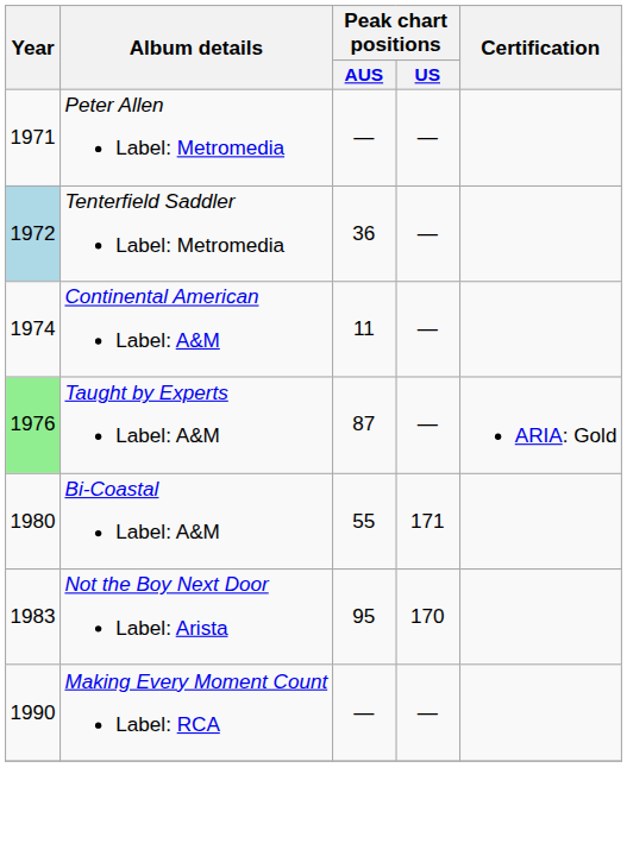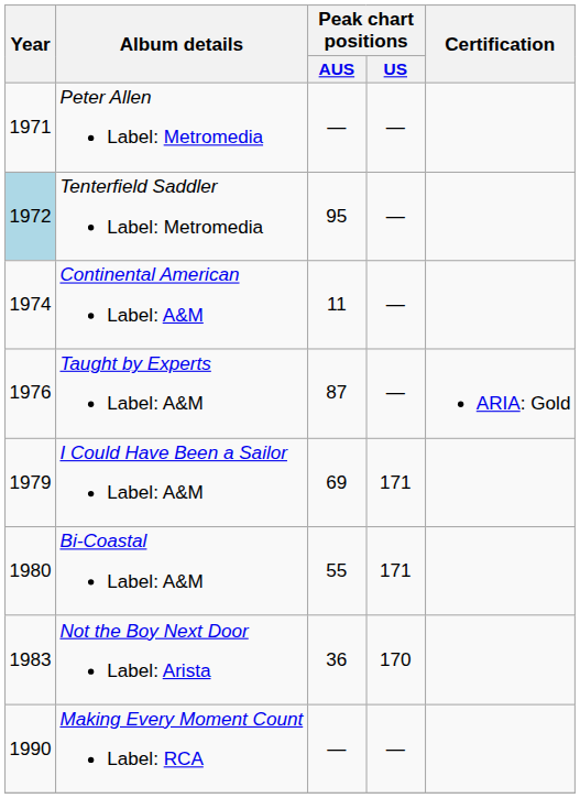 <table class="wikitable" style="text-align:center;">
 <tr>
 <th rowspan="2">Year</th>
 <th rowspan="2">Album details</th>
 <th colspan="2">Peak chart positions</th>
 <th rowspan="2">Certification</th>
 </tr>
 <tr>
 <th scope="col" style="width:3em;font-size:90%;"><a href='#'>AUS</a><br></th>
 <th scope="col" style="width:3em;font-size:90%;"><a href='#'>US</a><br></th>
 </tr>
 <tr>
 <td>1971</td>
 <td align="left"><em>Peter Allen</em><br><ul><li>Label: <a href='#'>Metromedia</a></li></ul></td>
 <td>—</td>
 <td>—</td>
 <td></td>
 </tr>
 <tr>
 <td style="background: lightblue;">1972</td>
 <td align="left"><em>Tenterfield Saddler</em><br><ul><li>Label: Metromedia</li></ul></td>
-<td>36</td>
+<td>95</td>
 <td>—</td>
 <td></td>
 </tr>
 <tr>
 <td>1974</td>
 <td align="left"><em><a href='#'>Continental American</a></em><br><ul><li>Label: <a href='#'>A&M</a></li></ul></td>
 <td>11</td>
 <td>—</td>
 <td></td>
 </tr>
 <tr>
-<td style="background: lightgreen;">1976</td>
+<td>1976</td>
 <td align="left"><em><a href='#'>Taught by Experts</a></em><br><ul><li>Label: A&M</li></ul></td>
 <td>87</td>
 <td>—</td>
 <td><br><ul><li><a href='#'>ARIA</a>: Gold</li></ul></td>
+</tr>
+<tr>
+<td>1979</td>
+<td align="left"><em><a href='#'>I Could Have Been a Sailor</a></em><br><ul><li>Label: A&M</li></ul></td>
+<td>69</td>
+<td>171</td>
+<td></td>
 </tr>
 <tr>
 <td>1980</td>
 <td align="left"><em><a href='#'>Bi-Coastal</a></em><br><ul><li>Label: A&M</li></ul></td>
 <td>55</td>
 <td>171</td>
 <td></td>
 </tr>
 <tr>
 <td>1983</td>
 <td align="left"><em><a href='#'>Not the Boy Next Door</a></em><br><ul><li>Label: <a href='#'>Arista</a></li></ul></td>
-<td>95</td>
+<td>36</td>
 <td>170</td>
 <td></td>
 </tr>
 <tr>
 <td>1990</td>
 <td align="left"><em><a href='#'>Making Every Moment Count</a></em><br><ul><li>Label: <a href='#'>RCA</a></li></ul></td>
 <td>—</td>
 <td>—</td>
 <td></td>
 </tr>
 <tr>
 </tr>
 </table>
